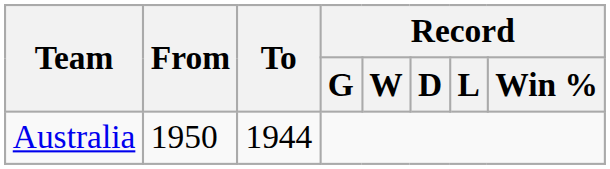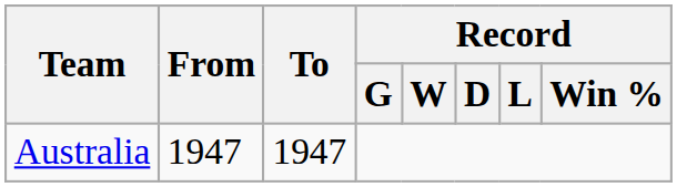 <table class="wikitable" style="text-align: center">
 <tr>
 <th rowspan="2">Team</th>
 <th rowspan="2">From</th>
 <th rowspan="2">To</th>
 <th colspan="5">Record</th>
 </tr>
 <tr>
 <th>G</th>
 <th>W</th>
 <th>D</th>
 <th>L</th>
 <th>Win %</th>
 </tr>
 <tr>
 <td align=left><a href='#'>Australia</a></td>
-<td align=left>1950</td>
-<td align=left>1944<br></td>
+<td align=left>1947</td>
+<td align=left>1947<br></td>
 </tr>
 </table>
